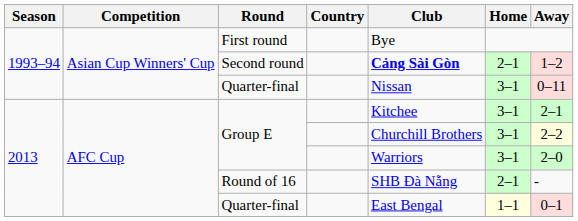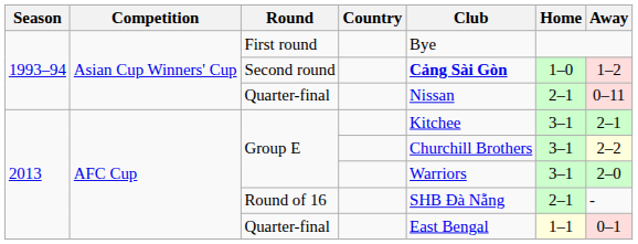 <table class="wikitable">
 <tr>
 <th>Season</th>
 <th>Competition</th>
 <th>Round</th>
 <th>Country</th>
 <th>Club</th>
 <th>Home</th>
 <th>Away</th>
 </tr>
 <tr>
 <td rowspan="3"><a href='#'>1993–94</a></td>
 <td rowspan="3"><a href='#'>Asian Cup Winners' Cup</a></td>
 <td>First round</td>
 <td></td>
 <td>Bye</td>
 <td colspan="2"></td>
 </tr>
 <tr>
 <td>Second round</td>
 <td></td>
 <td><strong><a href='#'>Cảng Sài Gòn</a></strong></td>
-<td style="background:#ccffcc;text-align:center;">2–1</td>
+<td style="background:#ccffcc;text-align:center;">1–0</td>
 <td style="background:#fdd;text-align:center;">1–2</td>
 </tr>
 <tr>
 <td>Quarter-final</td>
 <td></td>
 <td><a href='#'>Nissan</a></td>
-<td style="background:#ccffcc;text-align:center;">3–1</td>
+<td style="background:#ccffcc;text-align:center;">2–1</td>
 <td style="background:#fdd;text-align:center;">0–11</td>
 </tr>
 <tr>
 <td rowspan="5"><a href='#'>2013</a></td>
 <td rowspan="5"><a href='#'>AFC Cup</a></td>
 <td rowspan="3">Group E</td>
 <td></td>
 <td><a href='#'>Kitchee</a></td>
 <td style="background:#ccffcc;text-align:center;">3–1</td>
 <td style="background:#ccffcc;text-align:center;">2–1</td>
 </tr>
 <tr>
 <td></td>
 <td><a href='#'>Churchill Brothers</a></td>
 <td style="background:#ccffcc;text-align:center;">3–1</td>
 <td style="background:#ffd;text-align:center;">2–2</td>
 </tr>
 <tr>
 <td></td>
 <td><a href='#'>Warriors</a></td>
 <td style="background:#ccffcc;text-align:center;">3–1</td>
 <td style="background:#ccffcc;text-align:center;">2–0</td>
 </tr>
 <tr>
 <td>Round of 16</td>
 <td></td>
 <td><a href='#'>SHB Đà Nẵng</a></td>
 <td style="background:#ccffcc;text-align:center;">2–1</td>
 <td>-</td>
 </tr>
 <tr>
 <td>Quarter-final</td>
 <td></td>
 <td><a href='#'>East Bengal</a></td>
 <td style="background:#ffd;text-align:center;">1–1</td>
 <td style="background:#fdd;text-align:center;">0–1</td>
 </tr>
 </table>
